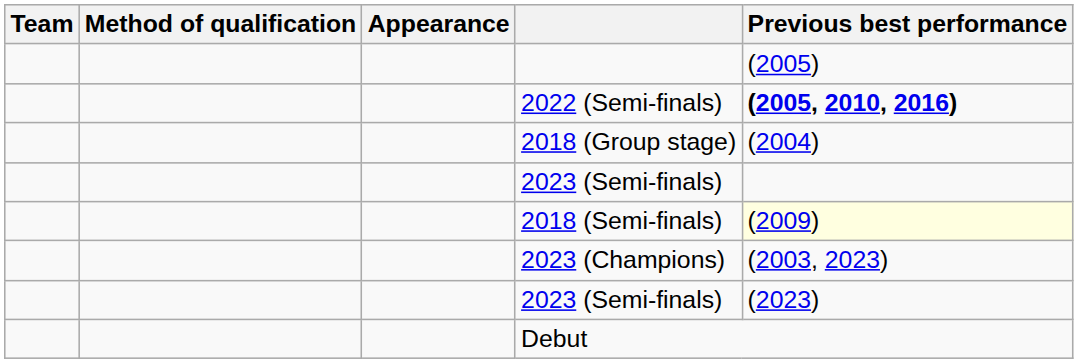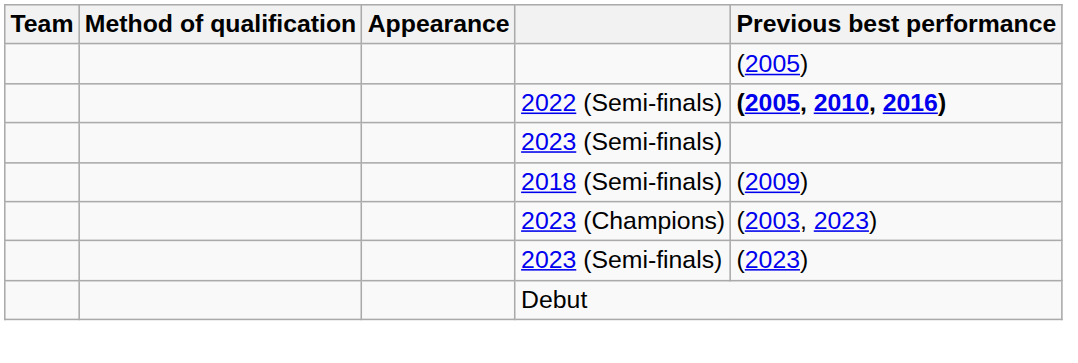 <table class="wikitable sortable">
 <tr>
 <th>Team</th>
 <th>Method of qualification</th>
 <th data-sort-type="number">Appearance</th>
 <th></th>
 <th>Previous best performance</th>
 </tr>
 <tr>
 <td></td>
 <td></td>
 <td></td>
 <td></td>
 <td> (<a href='#'>2005</a>)</td>
 </tr>
 <tr>
 <td></td>
 <td></td>
 <td></td>
 <td><a href='#'>2022</a> (Semi-finals)</td>
 <td><strong> (<a href='#'>2005</a>, <a href='#'>2010</a>, <a href='#'>2016</a>)</strong></td>
 </tr>
 <tr>
 <td></td>
 <td></td>
 <td></td>
-<td><a href='#'>2018</a> (Group stage)</td>
-<td> (<a href='#'>2004</a>)</td>
-</tr>
-<tr>
-<td></td>
-<td></td>
-<td></td>
 <td><a href='#'>2023</a> (Semi-finals)</td>
 <td></td>
 </tr>
 <tr>
 <td></td>
 <td></td>
 <td></td>
 <td><a href='#'>2018</a> (Semi-finals)</td>
-<td style="background: lightyellow;"> (<a href='#'>2009</a>)</td>
+<td> (<a href='#'>2009</a>)</td>
 </tr>
 <tr>
 <td></td>
 <td></td>
 <td></td>
 <td><a href='#'>2023</a> (Champions)</td>
 <td> (<a href='#'>2003</a>, <a href='#'>2023</a>)</td>
 </tr>
 <tr>
 <td></td>
 <td></td>
 <td></td>
 <td><a href='#'>2023</a> (Semi-finals)</td>
 <td> (<a href='#'>2023</a>)</td>
 </tr>
 <tr>
 <td></td>
 <td></td>
 <td></td>
 <td colspan="2">Debut</td>
 </tr>
 </table>
